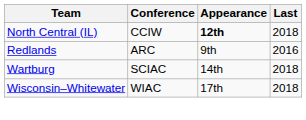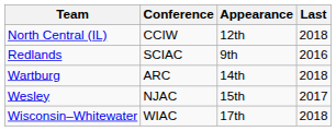 <table class="wikitable sortable" style="text-align: left;">
 <tr>
 <th>Team</th>
 <th>Conference</th>
 <th data-sort-type="number">Appearance</th>
 <th>Last</th>
 </tr>
 <tr>
 <td><a href='#'>North Central (IL)</a></td>
 <td>CCIW</td>
-<td><strong>12th</strong></td>
+<td>12th</td>
 <td>2018</td>
 </tr>
 <tr>
 <td><a href='#'>Redlands</a></td>
-<td>ARC</td>
+<td>SCIAC</td>
 <td>9th</td>
 <td>2016</td>
 </tr>
 <tr>
 <td><a href='#'>Wartburg</a></td>
-<td>SCIAC</td>
+<td>ARC</td>
 <td>14th</td>
 <td>2018</td>
+</tr>
+<tr>
+<td><a href='#'>Wesley</a></td>
+<td>NJAC</td>
+<td>15th</td>
+<td>2017</td>
 </tr>
 <tr>
 <td><a href='#'>Wisconsin–Whitewater</a></td>
 <td>WIAC</td>
 <td>17th</td>
 <td>2018</td>
 </tr>
 </table>
